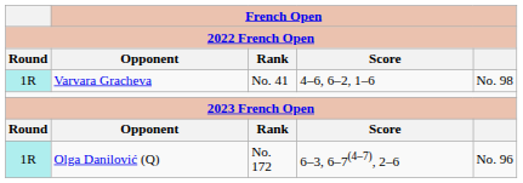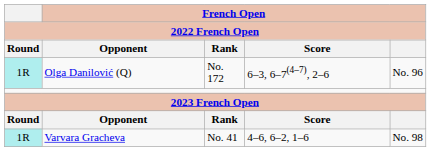 <table class="wikitable collapsible collapsed">
 <tr>
 <th></th>
 <th colspan=4 style="background:#ebc2af;"><a href='#'>French Open</a></th>
 </tr>
 <tr>
 <th colspan=5 style="background:#ebc2af;"><a href='#'>2022 French Open</a></th>
 </tr>
 <tr>
 <th>Round</th>
 <th width=225>Opponent</th>
 <th width=50>Rank</th>
 <th width=200>Score</th>
 <th></th>
 </tr>
 <tr>
 <td style="text-align:center; background:#afeeee;">1R</td>
-<td> <a href='#'>Varvara Gracheva</a></td>
-<td>No. 41</td>
-<td>4–6, 6–2, 1–6</td>
-<td>No. 98</td>
+<td> <a href='#'>Olga Danilović</a> (Q)</td>
+<td>No. 172</td>
+<td>6–3, 6–7<sup>(4–7)</sup>, 2–6</td>
+<td>No. 96</td>
 </tr>
 <tr>
 <td colspan=5></td>
 </tr>
 <tr>
 <th colspan=5 style="background:#ebc2af;"><a href='#'>2023 French Open</a></th>
 </tr>
 <tr>
 <th>Round</th>
 <th width=225>Opponent</th>
 <th width=50>Rank</th>
 <th width=200>Score</th>
 <th></th>
 </tr>
 <tr>
 <td style="text-align:center; background:#afeeee;">1R</td>
-<td> <a href='#'>Olga Danilović</a> (Q)</td>
-<td>No. 172</td>
-<td>6–3, 6–7<sup>(4–7)</sup>, 2–6</td>
-<td>No. 96</td>
+<td> <a href='#'>Varvara Gracheva</a></td>
+<td>No. 41</td>
+<td>4–6, 6–2, 1–6</td>
+<td>No. 98</td>
 </tr>
 </table>
